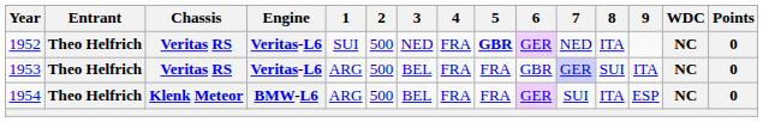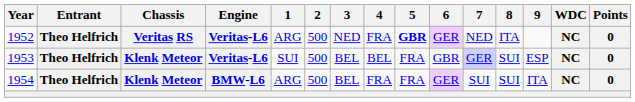 <table class="wikitable" style="text-align:center; font-size:90%">
 <tr>
 <th>Year</th>
 <th>Entrant</th>
 <th>Chassis</th>
 <th>Engine</th>
 <th>1</th>
 <th>2</th>
 <th>3</th>
 <th>4</th>
 <th>5</th>
 <th>6</th>
 <th>7</th>
 <th>8</th>
 <th>9</th>
 <th>WDC</th>
 <th>Points</th>
 </tr>
 <tr>
 <td><a href='#'>1952</a></td>
 <th>Theo Helfrich</th>
 <th><a href='#'>Veritas</a> <a href='#'>RS</a></th>
 <th><a href='#'>Veritas</a>-<a href='#'>L6</a></th>
-<td><a href='#'>SUI</a></td>
+<td><a href='#'>ARG</a></td>
 <td><a href='#'>500</a></td>
 <td><a href='#'>NED</a></td>
 <td><a href='#'>FRA</a></td>
 <td><strong><a href='#'>GBR</a></strong></td>
 <td style="background:#EFCFFF;"><a href='#'>GER</a><br></td>
 <td><a href='#'>NED</a></td>
 <td><a href='#'>ITA</a></td>
 <td></td>
 <th>NC</th>
 <th>0</th>
 </tr>
 <tr>
 <td><a href='#'>1953</a></td>
 <th>Theo Helfrich</th>
-<th><a href='#'>Veritas</a> <a href='#'>RS</a></th>
+<th><a href='#'>Klenk</a> <a href='#'>Meteor</a></th>
 <th><a href='#'>Veritas</a>-<a href='#'>L6</a></th>
-<td><a href='#'>ARG</a></td>
+<td><a href='#'>SUI</a></td>
 <td><a href='#'>500</a></td>
 <td><a href='#'>BEL</a></td>
-<td><a href='#'>FRA</a></td>
+<td><a href='#'>BEL</a></td>
 <td><a href='#'>FRA</a></td>
 <td><a href='#'>GBR</a></td>
 <td style="background:#CFCFFF;"><a href='#'>GER</a><br></td>
 <td><a href='#'>SUI</a></td>
-<td><a href='#'>ITA</a></td>
+<td><a href='#'>ESP</a></td>
 <th>NC</th>
 <th>0</th>
 </tr>
 <tr>
 <td><a href='#'>1954</a></td>
 <th>Theo Helfrich</th>
 <th><a href='#'>Klenk</a> <a href='#'>Meteor</a></th>
 <th><a href='#'>BMW</a>-<a href='#'>L6</a></th>
 <td><a href='#'>ARG</a></td>
 <td><a href='#'>500</a></td>
 <td><a href='#'>BEL</a></td>
 <td><a href='#'>FRA</a></td>
 <td><a href='#'>FRA</a></td>
 <td style="background:#EFCFFF;"><a href='#'>GER</a><br></td>
 <td><a href='#'>SUI</a></td>
+<td><a href='#'>SUI</a></td>
 <td><a href='#'>ITA</a></td>
-<td><a href='#'>ESP</a></td>
 <th>NC</th>
 <th>0</th>
 </tr>
 <tr>
 <th colspan="15"></th>
 </tr>
 </table>
